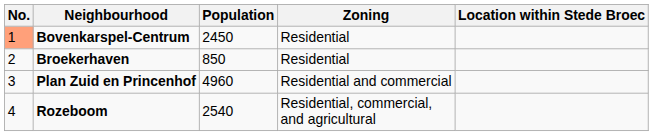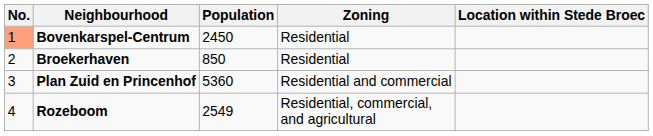 <table class="wikitable sortable">
 <tr>
 <th>No.</th>
 <th>Neighbourhood</th>
 <th>Population</th>
 <th>Zoning</th>
 <th>Location within Stede Broec</th>
 </tr>
 <tr>
 <td style="background: lightsalmon;">1</td>
 <td><strong>Bovenkarspel-Centrum</strong></td>
 <td>2450</td>
 <td>Residential</td>
 <td></td>
 </tr>
 <tr>
 <td>2</td>
 <td><strong>Broekerhaven</strong></td>
 <td>850</td>
 <td>Residential</td>
 <td></td>
 </tr>
 <tr>
 <td>3</td>
 <td><strong>Plan Zuid en Princenhof</strong></td>
-<td>4960</td>
+<td>5360</td>
 <td>Residential and commercial</td>
 <td></td>
 </tr>
 <tr>
 <td>4</td>
 <td><strong>Rozeboom</strong></td>
-<td>2540</td>
+<td>2549</td>
 <td>Residential, commercial,<br>and agricultural</td>
 <td></td>
 </tr>
 </table>
